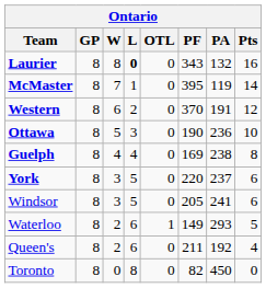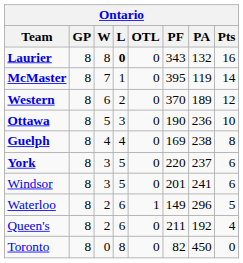 <table class="wikitable" align="left">
 <tr>
 <th colspan="8"><a href='#'>Ontario</a></th>
 </tr>
 <tr>
 <th>Team</th>
 <th>GP</th>
 <th>W</th>
 <th>L</th>
 <th>OTL</th>
 <th>PF</th>
 <th>PA</th>
 <th>Pts</th>
 </tr>
 <tr align="right">
 <td align="left"><strong><a href='#'>Laurier</a></strong></td>
 <td>8</td>
 <td>8</td>
 <td><strong>0</strong></td>
 <td>0</td>
 <td>343</td>
 <td>132</td>
 <td>16</td>
 </tr>
 <tr align="right">
 <td align="left"><strong><a href='#'>McMaster</a></strong></td>
 <td>8</td>
 <td>7</td>
 <td>1</td>
 <td>0</td>
 <td>395</td>
 <td>119</td>
 <td>14</td>
 </tr>
 <tr align="right">
 <td align="left"><strong><a href='#'>Western</a></strong></td>
 <td>8</td>
 <td>6</td>
 <td>2</td>
 <td>0</td>
 <td>370</td>
-<td>191</td>
+<td>189</td>
 <td>12</td>
 </tr>
 <tr align="right">
 <td align="left"><strong><a href='#'>Ottawa</a></strong></td>
 <td>8</td>
 <td>5</td>
 <td>3</td>
 <td>0</td>
 <td>190</td>
 <td>236</td>
 <td>10</td>
 </tr>
 <tr align="right">
 <td align="left"><strong><a href='#'>Guelph</a></strong></td>
 <td>8</td>
 <td>4</td>
 <td>4</td>
 <td>0</td>
 <td>169</td>
 <td>238</td>
 <td>8</td>
 </tr>
 <tr align="right">
 <td align="left"><strong><a href='#'>York</a></strong></td>
 <td>8</td>
 <td>3</td>
 <td>5</td>
 <td>0</td>
 <td>220</td>
 <td>237</td>
 <td>6</td>
 </tr>
 <tr align="right">
 <td align="left"><a href='#'>Windsor</a></td>
 <td>8</td>
 <td>3</td>
 <td>5</td>
 <td>0</td>
-<td>205</td>
+<td>201</td>
 <td>241</td>
 <td>6</td>
 </tr>
 <tr align="right">
 <td align="left"><a href='#'>Waterloo</a></td>
 <td>8</td>
 <td>2</td>
 <td>6</td>
 <td>1</td>
 <td>149</td>
-<td>293</td>
+<td>296</td>
 <td>5</td>
 </tr>
 <tr align="right">
 <td align="left"><a href='#'>Queen's</a></td>
 <td>8</td>
 <td>2</td>
 <td>6</td>
 <td>0</td>
 <td>211</td>
 <td>192</td>
 <td>4</td>
 </tr>
 <tr align="right">
 <td align="left"><a href='#'>Toronto</a></td>
 <td>8</td>
 <td>0</td>
 <td>8</td>
 <td>0</td>
 <td>82</td>
 <td>450</td>
 <td>0</td>
 </tr>
 </table>
